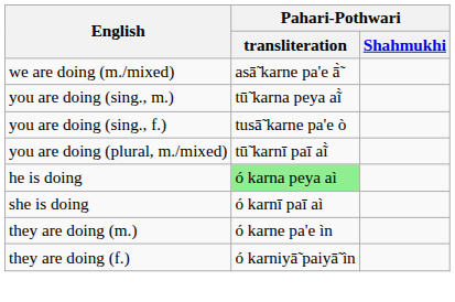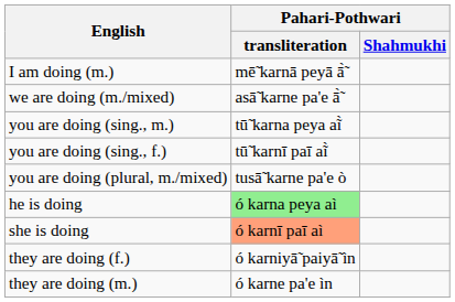 <table class="wikitable">
 <tr>
 <th rowspan="2"><strong>English</strong></th>
 <th colspan="2"><strong>Pahari-Pothwari</strong></th>
 </tr>
 <tr>
 <th><strong>transliteration</strong></th>
 <th><a href='#'><strong>Shahmukhi</strong></a></th>
+</tr>
+<tr>
+<td>I am doing (m.)</td>
+<td>mē̃ karnā peyā ā̃̀</td>
+<td></td>
 </tr>
 <tr>
 <td>we are doing (m./mixed)</td>
 <td>asā̃ karne pa'e ā̃̀</td>
 <td></td>
 </tr>
 <tr>
 <td>you are doing (sing., m.)</td>
 <td>tū̃ karna peya aĩ̀</td>
 <td></td>
 </tr>
 <tr>
 <td>you are doing (sing., f.)</td>
-<td>tusā̃ karne pa'e ò</td>
+<td>tū̃ karnī paī aĩ̀</td>
 <td></td>
 </tr>
 <tr>
 <td>you are doing (plural, m./mixed)</td>
-<td>tū̃ karnī paī aĩ̀</td>
+<td>tusā̃ karne pa'e ò</td>
 <td></td>
 </tr>
 <tr>
 <td>he is doing</td>
 <td style="background: lightgreen;">ó karna peya aì</td>
 <td></td>
 </tr>
 <tr>
 <td>she is doing</td>
-<td>ó karnī paī aì</td>
+<td style="background: lightsalmon;">ó karnī paī aì</td>
+<td></td>
+</tr>
+<tr>
+<td>they are doing (f.)</td>
+<td>ó karniyā̃ paiyā̃ ìn</td>
 <td></td>
 </tr>
 <tr>
 <td>they are doing (m.)</td>
 <td>ó karne pa'e ìn</td>
 <td></td>
 </tr>
-<tr>
-<td>they are doing (f.)</td>
-<td>ó karniyā̃ paiyā̃ ìn</td>
-<td></td>
-</tr>
 </table>
